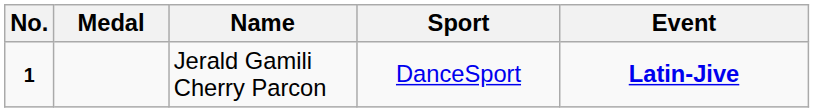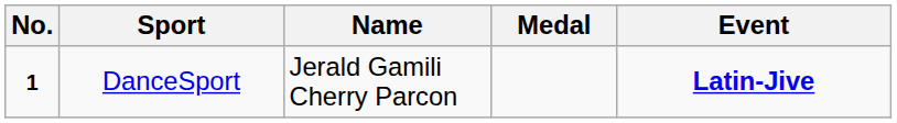 <table class="wikitable" style="font-size:100%; text-align:center;">
 <tr>
 <th width="10">No.</th>
+<th width="130">Sport</th>
+<th width="120">Name</th>
 <th width="70">Medal</th>
-<th width="120">Name</th>
-<th width="130">Sport</th>
 <th width="160">Event</th>
 </tr>
 <tr>
 <td><small><strong>1</strong></small></td>
+<td> <a href='#'>DanceSport</a></td>
+<td align=left>Jerald Gamili<br>Cherry Parcon</td>
 <td></td>
-<td align=left>Jerald Gamili<br>Cherry Parcon</td>
-<td> <a href='#'>DanceSport</a></td>
 <td><strong><a href='#'>Latin-Jive</a></strong></td>
 </tr>
 </table>
